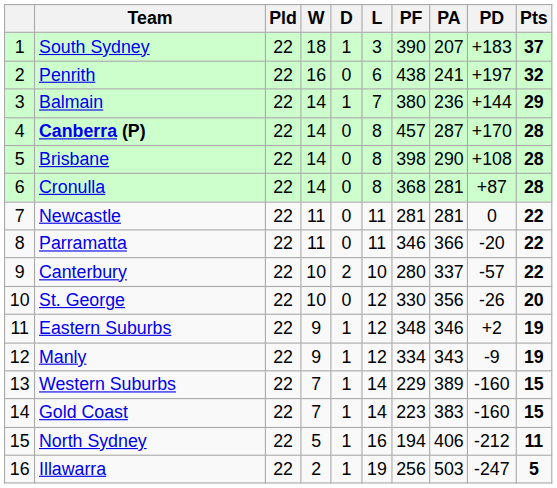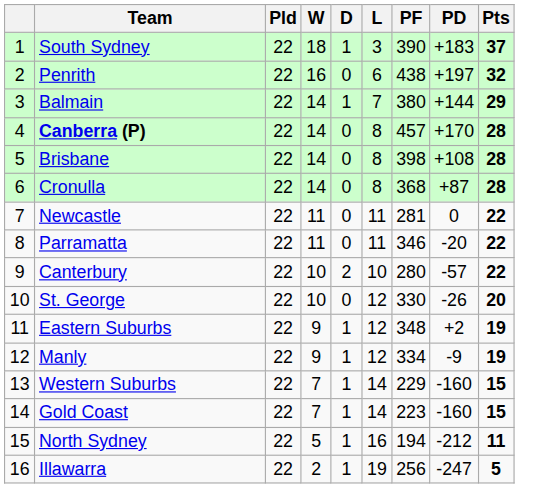 <table class="wikitable" style="text-align:center;">
 <tr>
 <th style="width:20px;" abbr="Position×"></th>
 <th width=200>Team</th>
 <th style="width:20px;" abbr="Played">Pld</th>
 <th style="width:20px;" abbr="Won">W</th>
 <th style="width:20px;" abbr="Drawn">D</th>
 <th style="width:20px;" abbr="Lost">L</th>
 <th style="width:20px;" abbr="Points for">PF</th>
-<th style="width:20px;" abbr="Points against">PA</th>
 <th style="width:20px;" abbr="Points difference">PD</th>
 <th style="width:20px;" abbr="Points">Pts</th>
 </tr>
 <tr style="background:#cfc;">
 <td>1</td>
 <td style="text-align:left;"> <a href='#'>South Sydney</a></td>
 <td>22</td>
 <td>18</td>
 <td>1</td>
 <td>3</td>
 <td>390</td>
-<td>207</td>
 <td>+183</td>
 <td><strong>37</strong></td>
 </tr>
 <tr style="background:#cfc;">
 <td>2</td>
 <td style="text-align:left;"> <a href='#'>Penrith</a></td>
 <td>22</td>
 <td>16</td>
 <td>0</td>
 <td>6</td>
 <td>438</td>
-<td>241</td>
 <td>+197</td>
 <td><strong>32</strong></td>
 </tr>
 <tr style="background:#cfc;">
 <td>3</td>
 <td style="text-align:left;"> <a href='#'>Balmain</a></td>
 <td>22</td>
 <td>14</td>
 <td>1</td>
 <td>7</td>
 <td>380</td>
-<td>236</td>
 <td>+144</td>
 <td><strong>29</strong></td>
 </tr>
 <tr style="background:#cfc;">
 <td>4</td>
 <td style="text-align:left;"><strong> <a href='#'>Canberra</a> (P)</strong></td>
 <td>22</td>
 <td>14</td>
 <td>0</td>
 <td>8</td>
 <td>457</td>
-<td>287</td>
 <td>+170</td>
 <td><strong>28</strong></td>
 </tr>
 <tr style="background:#cfc;">
 <td>5</td>
 <td style="text-align:left;"> <a href='#'>Brisbane</a></td>
 <td>22</td>
 <td>14</td>
 <td>0</td>
 <td>8</td>
 <td>398</td>
-<td>290</td>
 <td>+108</td>
 <td><strong>28</strong></td>
 </tr>
 <tr style="background:#cfc;">
 <td>6</td>
 <td style="text-align:left;"> <a href='#'>Cronulla</a></td>
 <td>22</td>
 <td>14</td>
 <td>0</td>
 <td>8</td>
 <td>368</td>
-<td>281</td>
 <td>+87</td>
 <td><strong>28</strong></td>
 </tr>
 <tr>
 <td>7</td>
 <td style="text-align:left;"> <a href='#'>Newcastle</a></td>
 <td>22</td>
 <td>11</td>
 <td>0</td>
 <td>11</td>
-<td>281</td>
 <td>281</td>
 <td>0</td>
 <td><strong>22</strong></td>
 </tr>
 <tr>
 <td>8</td>
 <td style="text-align:left;"> <a href='#'>Parramatta</a></td>
 <td>22</td>
 <td>11</td>
 <td>0</td>
 <td>11</td>
 <td>346</td>
-<td>366</td>
 <td>-20</td>
 <td><strong>22</strong></td>
 </tr>
 <tr>
 <td>9</td>
 <td style="text-align:left;"> <a href='#'>Canterbury</a></td>
 <td>22</td>
 <td>10</td>
 <td>2</td>
 <td>10</td>
 <td>280</td>
-<td>337</td>
 <td>-57</td>
 <td><strong>22</strong></td>
 </tr>
 <tr>
 <td>10</td>
 <td style="text-align:left;"> <a href='#'>St. George</a></td>
 <td>22</td>
 <td>10</td>
 <td>0</td>
 <td>12</td>
 <td>330</td>
-<td>356</td>
 <td>-26</td>
 <td><strong>20</strong></td>
 </tr>
 <tr>
 <td>11</td>
 <td style="text-align:left;"> <a href='#'>Eastern Suburbs</a></td>
 <td>22</td>
 <td>9</td>
 <td>1</td>
 <td>12</td>
 <td>348</td>
-<td>346</td>
 <td>+2</td>
 <td><strong>19</strong></td>
 </tr>
 <tr>
 <td>12</td>
 <td style="text-align:left;"> <a href='#'>Manly</a></td>
 <td>22</td>
 <td>9</td>
 <td>1</td>
 <td>12</td>
 <td>334</td>
-<td>343</td>
 <td>-9</td>
 <td><strong>19</strong></td>
 </tr>
 <tr>
 <td>13</td>
 <td style="text-align:left;"> <a href='#'>Western Suburbs</a></td>
 <td>22</td>
 <td>7</td>
 <td>1</td>
 <td>14</td>
 <td>229</td>
-<td>389</td>
 <td>-160</td>
 <td><strong>15</strong></td>
 </tr>
 <tr>
 <td>14</td>
 <td style="text-align:left;"> <a href='#'>Gold Coast</a></td>
 <td>22</td>
 <td>7</td>
 <td>1</td>
 <td>14</td>
 <td>223</td>
-<td>383</td>
 <td>-160</td>
 <td><strong>15</strong></td>
 </tr>
 <tr>
 <td>15</td>
 <td style="text-align:left;"> <a href='#'>North Sydney</a></td>
 <td>22</td>
 <td>5</td>
 <td>1</td>
 <td>16</td>
 <td>194</td>
-<td>406</td>
 <td>-212</td>
 <td><strong>11</strong></td>
 </tr>
 <tr>
 <td>16</td>
 <td style="text-align:left;"> <a href='#'>Illawarra</a></td>
 <td>22</td>
 <td>2</td>
 <td>1</td>
 <td>19</td>
 <td>256</td>
-<td>503</td>
 <td>-247</td>
 <td><strong>5</strong></td>
 </tr>
 </table>
